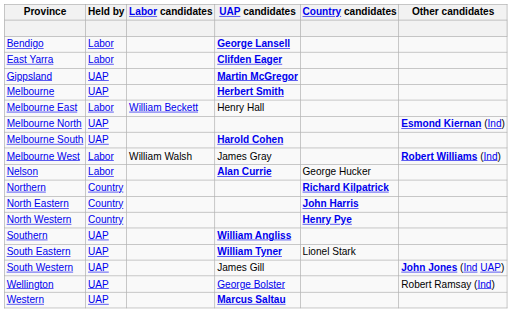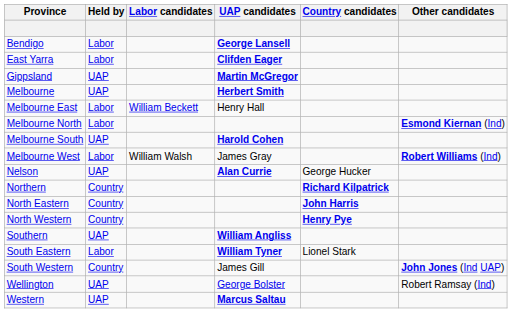 <table class="wikitable">
 <tr>
 <th>Province</th>
 <th>Held by</th>
 <th><a href='#'>Labor</a> candidates</th>
 <th><a href='#'>UAP</a> candidates</th>
 <th><a href='#'>Country</a> candidates</th>
 <th>Other candidates</th>
 </tr>
 <tr bgcolor="#cccccc">
 <th></th>
 <th></th>
 <th></th>
 <th></th>
 <th></th>
 <th> </th>
 </tr>
 <tr>
 <td><a href='#'>Bendigo</a></td>
 <td><a href='#'>Labor</a></td>
 <td></td>
 <td><strong><a href='#'>George Lansell</a></strong></td>
 <td></td>
 <td></td>
 </tr>
 <tr>
 <td><a href='#'>East Yarra</a></td>
 <td><a href='#'>Labor</a></td>
 <td></td>
 <td><strong><a href='#'>Clifden Eager</a></strong></td>
 <td></td>
 <td></td>
 </tr>
 <tr>
 <td><a href='#'>Gippsland</a></td>
 <td><a href='#'>UAP</a></td>
 <td></td>
 <td><strong><a href='#'>Martin McGregor</a></strong></td>
 <td></td>
 <td></td>
 </tr>
 <tr>
 <td><a href='#'>Melbourne</a></td>
 <td><a href='#'>UAP</a></td>
 <td></td>
 <td><strong><a href='#'>Herbert Smith</a></strong></td>
 <td></td>
 <td></td>
 </tr>
 <tr>
 <td><a href='#'>Melbourne East</a></td>
 <td><a href='#'>Labor</a></td>
 <td><a href='#'>William Beckett</a></td>
 <td>Henry Hall</td>
 <td></td>
 <td></td>
 </tr>
 <tr>
 <td><a href='#'>Melbourne North</a></td>
-<td><a href='#'>UAP</a></td>
+<td><a href='#'>Labor</a></td>
 <td></td>
 <td></td>
 <td></td>
 <td><strong><a href='#'>Esmond Kiernan</a></strong> (<a href='#'>Ind</a>)</td>
 </tr>
 <tr>
 <td><a href='#'>Melbourne South</a></td>
 <td><a href='#'>UAP</a></td>
 <td></td>
 <td><strong><a href='#'>Harold Cohen</a></strong></td>
 <td></td>
 <td></td>
 </tr>
 <tr>
 <td><a href='#'>Melbourne West</a></td>
 <td><a href='#'>Labor</a></td>
 <td>William Walsh</td>
 <td>James Gray</td>
 <td></td>
 <td><strong><a href='#'>Robert Williams</a></strong> (<a href='#'>Ind</a>)</td>
 </tr>
 <tr>
 <td><a href='#'>Nelson</a></td>
-<td><a href='#'>Labor</a></td>
+<td><a href='#'>UAP</a></td>
 <td></td>
 <td><strong><a href='#'>Alan Currie</a></strong></td>
 <td>George Hucker</td>
 <td></td>
 </tr>
 <tr>
 <td><a href='#'>Northern</a></td>
 <td><a href='#'>Country</a></td>
 <td></td>
 <td></td>
 <td><strong><a href='#'>Richard Kilpatrick</a></strong></td>
 <td></td>
 </tr>
 <tr>
 <td><a href='#'>North Eastern</a></td>
 <td><a href='#'>Country</a></td>
 <td></td>
 <td></td>
 <td><strong><a href='#'>John Harris</a></strong></td>
 <td></td>
 </tr>
 <tr>
 <td><a href='#'>North Western</a></td>
 <td><a href='#'>Country</a></td>
 <td></td>
 <td></td>
 <td><strong><a href='#'>Henry Pye</a></strong></td>
 <td></td>
 </tr>
 <tr>
 <td><a href='#'>Southern</a></td>
 <td><a href='#'>UAP</a></td>
 <td></td>
 <td><strong><a href='#'>William Angliss</a></strong></td>
 <td></td>
 <td></td>
 </tr>
 <tr>
 <td><a href='#'>South Eastern</a></td>
-<td><a href='#'>UAP</a></td>
+<td><a href='#'>Labor</a></td>
 <td></td>
 <td><strong><a href='#'>William Tyner</a></strong></td>
 <td>Lionel Stark</td>
 <td></td>
 </tr>
 <tr>
 <td><a href='#'>South Western</a></td>
-<td><a href='#'>UAP</a></td>
+<td><a href='#'>Country</a></td>
 <td></td>
 <td>James Gill</td>
 <td></td>
 <td><strong><a href='#'>John Jones</a></strong> (<a href='#'>Ind</a> <a href='#'>UAP</a>)</td>
 </tr>
 <tr>
 <td><a href='#'>Wellington</a></td>
 <td><a href='#'>UAP</a></td>
 <td></td>
 <td><a href='#'>George Bolster</a></td>
 <td></td>
 <td>Robert Ramsay (<a href='#'>Ind</a>)</td>
 </tr>
 <tr>
 <td><a href='#'>Western</a></td>
 <td><a href='#'>UAP</a></td>
 <td></td>
 <td><strong><a href='#'>Marcus Saltau</a></strong></td>
 <td></td>
 <td></td>
 </tr>
 </table>
